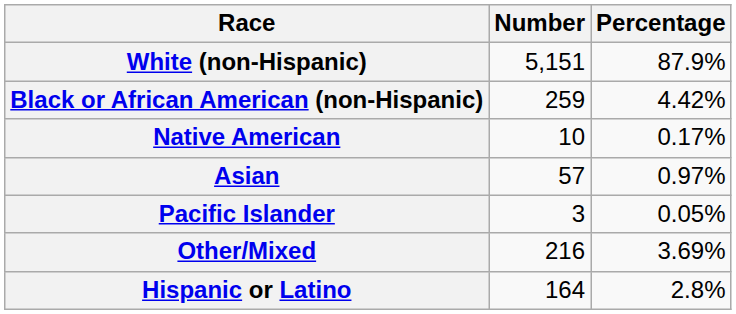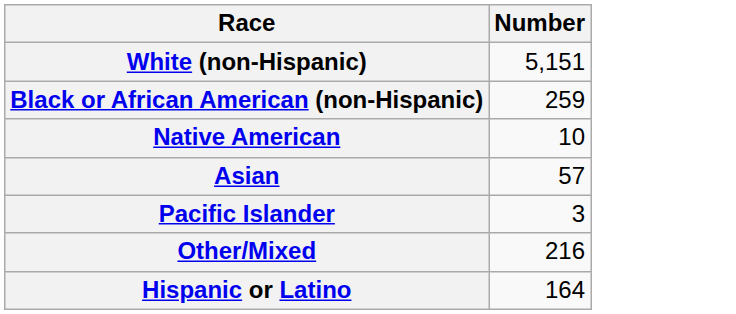 <table class="wikitable" style="text-align:right">
 <tr>
 <th scope="col">Race</th>
 <th scope="col">Number</th>
-<th scope="col">Percentage</th>
 </tr>
 <tr>
 <th scope="row"><a href='#'>White</a> (non-Hispanic)</th>
 <td>5,151</td>
-<td>87.9%</td>
 </tr>
 <tr>
 <th scope="row"><a href='#'>Black or African American</a> (non-Hispanic)</th>
 <td>259</td>
-<td>4.42%</td>
 </tr>
 <tr>
 <th scope="row"><a href='#'>Native American</a></th>
 <td>10</td>
-<td>0.17%</td>
 </tr>
 <tr>
 <th scope="row"><a href='#'>Asian</a></th>
 <td>57</td>
-<td>0.97%</td>
 </tr>
 <tr>
 <th scope="row"><a href='#'>Pacific Islander</a></th>
 <td>3</td>
-<td>0.05%</td>
 </tr>
 <tr>
 <th scope="row"><a href='#'>Other/Mixed</a></th>
 <td>216</td>
-<td>3.69%</td>
 </tr>
 <tr>
 <th scope="row"><a href='#'>Hispanic</a> or <a href='#'>Latino</a></th>
 <td>164</td>
-<td>2.8%</td>
 </tr>
 </table>
